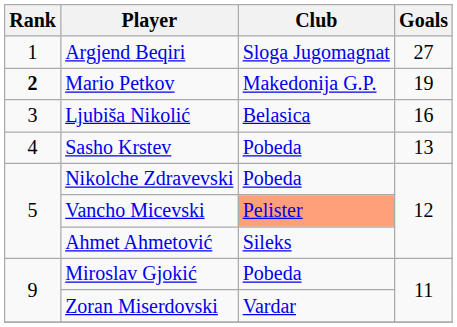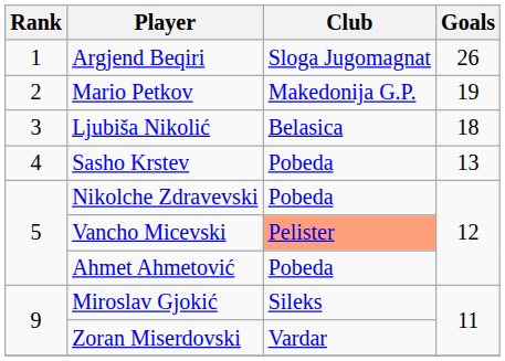 <table class="wikitable" style="text-align:center">
 <tr>
 <th>Rank</th>
 <th>Player</th>
 <th>Club</th>
 <th>Goals</th>
 </tr>
 <tr>
 <td>1</td>
 <td align="left"> <a href='#'>Argjend Beqiri</a></td>
 <td align="left"><a href='#'>Sloga Jugomagnat</a></td>
-<td>27</td>
+<td>26</td>
 </tr>
 <tr>
-<td><strong>2</strong></td>
+<td>2</td>
 <td align="left"> <a href='#'>Mario Petkov</a></td>
 <td align="left"><a href='#'>Makedonija G.P.</a></td>
 <td>19</td>
 </tr>
 <tr>
 <td>3</td>
 <td align="left"> <a href='#'>Ljubiša Nikolić</a></td>
 <td align="left"><a href='#'>Belasica</a></td>
-<td>16</td>
+<td>18</td>
 </tr>
 <tr>
 <td>4</td>
 <td align="left"> <a href='#'>Sasho Krstev</a></td>
 <td align="left"><a href='#'>Pobeda</a></td>
 <td>13</td>
 </tr>
 <tr>
 <td rowspan="3">5</td>
 <td align="left"> <a href='#'>Nikolche Zdravevski</a></td>
 <td align="left"><a href='#'>Pobeda</a></td>
 <td rowspan="3">12</td>
 </tr>
 <tr>
 <td align="left"> <a href='#'>Vancho Micevski</a></td>
 <td align="left" style="background: lightsalmon;"><a href='#'>Pelister</a></td>
 </tr>
 <tr>
 <td align="left"> <a href='#'>Ahmet Ahmetović</a></td>
-<td align="left"><a href='#'>Sileks</a></td>
+<td align="left"><a href='#'>Pobeda</a></td>
 </tr>
 <tr>
 <td rowspan="2">9</td>
 <td align="left"> <a href='#'>Miroslav Gjokić</a></td>
-<td align="left"><a href='#'>Pobeda</a></td>
+<td align="left"><a href='#'>Sileks</a></td>
 <td rowspan="2">11</td>
 </tr>
 <tr>
 <td align="left"> <a href='#'>Zoran Miserdovski</a></td>
 <td align="left"><a href='#'>Vardar</a></td>
 </tr>
 <tr>
 </tr>
 </table>
